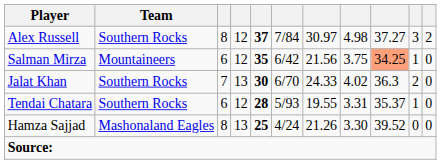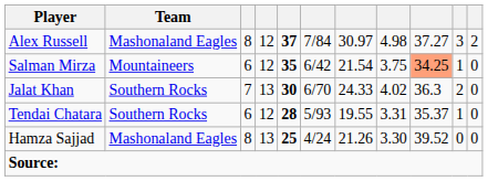 <table class="wikitable sortable">
 <tr>
 <th class="unsortable">Player</th>
 <th>Team</th>
 <th></th>
 <th></th>
 <th></th>
 <th></th>
 <th></th>
 <th></th>
 <th></th>
 <th></th>
 <th></th>
 </tr>
 <tr>
 <td><a href='#'>Alex Russell</a></td>
-<td><a href='#'>Southern Rocks</a></td>
+<td><a href='#'>Mashonaland Eagles</a></td>
 <td>8</td>
 <td>12</td>
 <td><strong>37</strong></td>
 <td>7/84</td>
 <td>30.97</td>
 <td>4.98</td>
 <td>37.27</td>
 <td>3</td>
 <td>2</td>
 </tr>
 <tr>
 <td><a href='#'>Salman Mirza</a></td>
 <td><a href='#'>Mountaineers</a></td>
 <td>6</td>
 <td>12</td>
 <td><strong>35</strong></td>
 <td>6/42</td>
-<td>21.56</td>
+<td>21.54</td>
 <td>3.75</td>
 <td style="background: lightsalmon;">34.25</td>
 <td>1</td>
 <td>0</td>
 </tr>
 <tr>
 <td><a href='#'>Jalat Khan</a></td>
 <td><a href='#'>Southern Rocks</a></td>
 <td>7</td>
 <td>13</td>
 <td><strong>30</strong></td>
 <td>6/70</td>
 <td>24.33</td>
 <td>4.02</td>
 <td>36.3</td>
 <td>2</td>
 <td>0</td>
 </tr>
 <tr>
 <td><a href='#'>Tendai Chatara</a></td>
 <td><a href='#'>Southern Rocks</a></td>
 <td>6</td>
 <td>12</td>
 <td><strong>28</strong></td>
 <td>5/93</td>
 <td>19.55</td>
 <td>3.31</td>
 <td>35.37</td>
 <td>1</td>
 <td>0</td>
 </tr>
 <tr>
 <td>Hamza Sajjad</td>
 <td><a href='#'>Mashonaland Eagles</a></td>
 <td>8</td>
 <td>13</td>
 <td><strong>25</strong></td>
 <td>4/24</td>
 <td>21.26</td>
 <td>3.30</td>
 <td>39.52</td>
 <td>0</td>
 <td>0</td>
 </tr>
 <tr class="sortbottom">
 <td colspan="14"><strong>Source:</strong> </td>
 </tr>
 </table>
